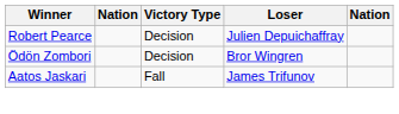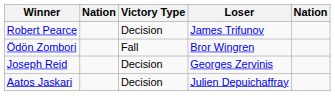 <table class="wikitable sortable" style="text-align:left;">
 <tr>
 <th>Winner</th>
 <th>Nation</th>
 <th>Victory Type</th>
 <th>Loser</th>
 <th>Nation</th>
 </tr>
 <tr>
 <td><a href='#'>Robert Pearce</a></td>
 <td></td>
 <td>Decision</td>
-<td><a href='#'>Julien Depuichaffray</a></td>
+<td><a href='#'>James Trifunov</a></td>
 <td></td>
 </tr>
 <tr>
 <td><a href='#'>Ödön Zombori</a></td>
 <td></td>
+<td>Fall</td>
+<td><a href='#'>Bror Wingren</a></td>
+<td></td>
+</tr>
+<tr>
+<td><a href='#'>Joseph Reid</a></td>
+<td></td>
 <td>Decision</td>
-<td><a href='#'>Bror Wingren</a></td>
+<td><a href='#'>Georges Zervinis</a></td>
 <td></td>
 </tr>
 <tr>
 <td><a href='#'>Aatos Jaskari</a></td>
 <td></td>
-<td>Fall</td>
-<td><a href='#'>James Trifunov</a></td>
+<td>Decision</td>
+<td><a href='#'>Julien Depuichaffray</a></td>
 <td></td>
 </tr>
 </table>
